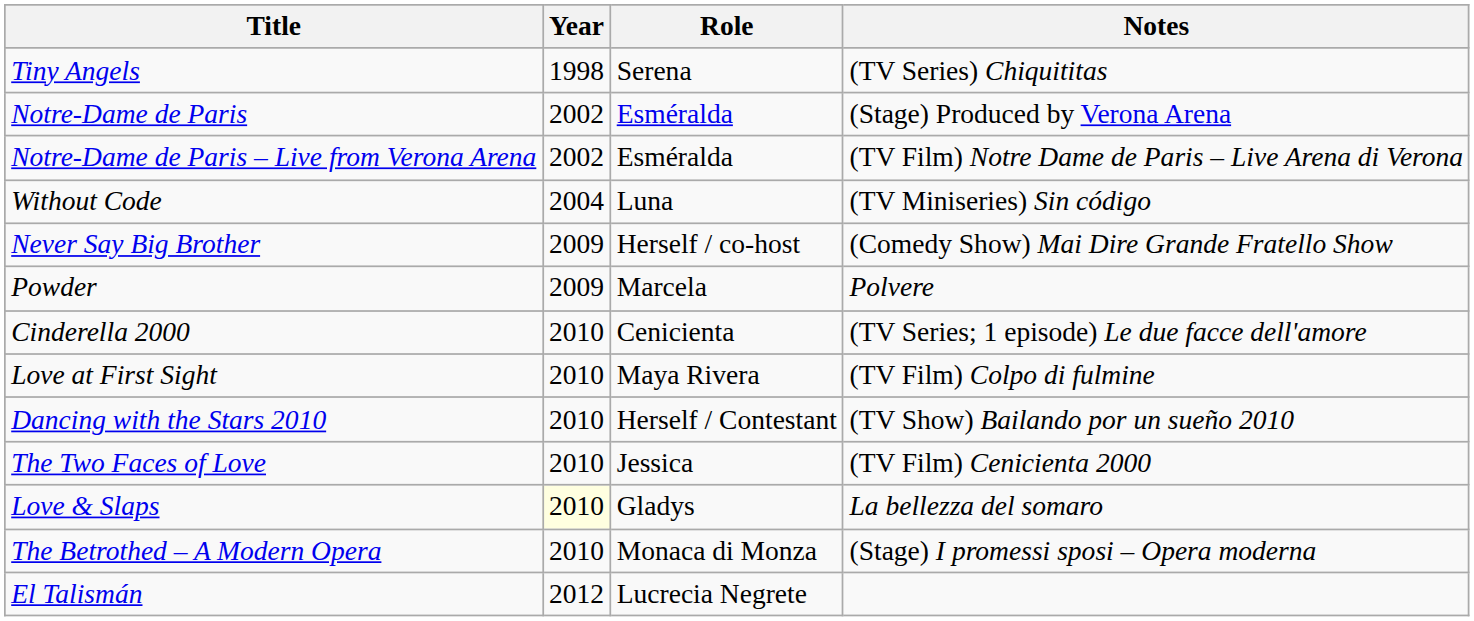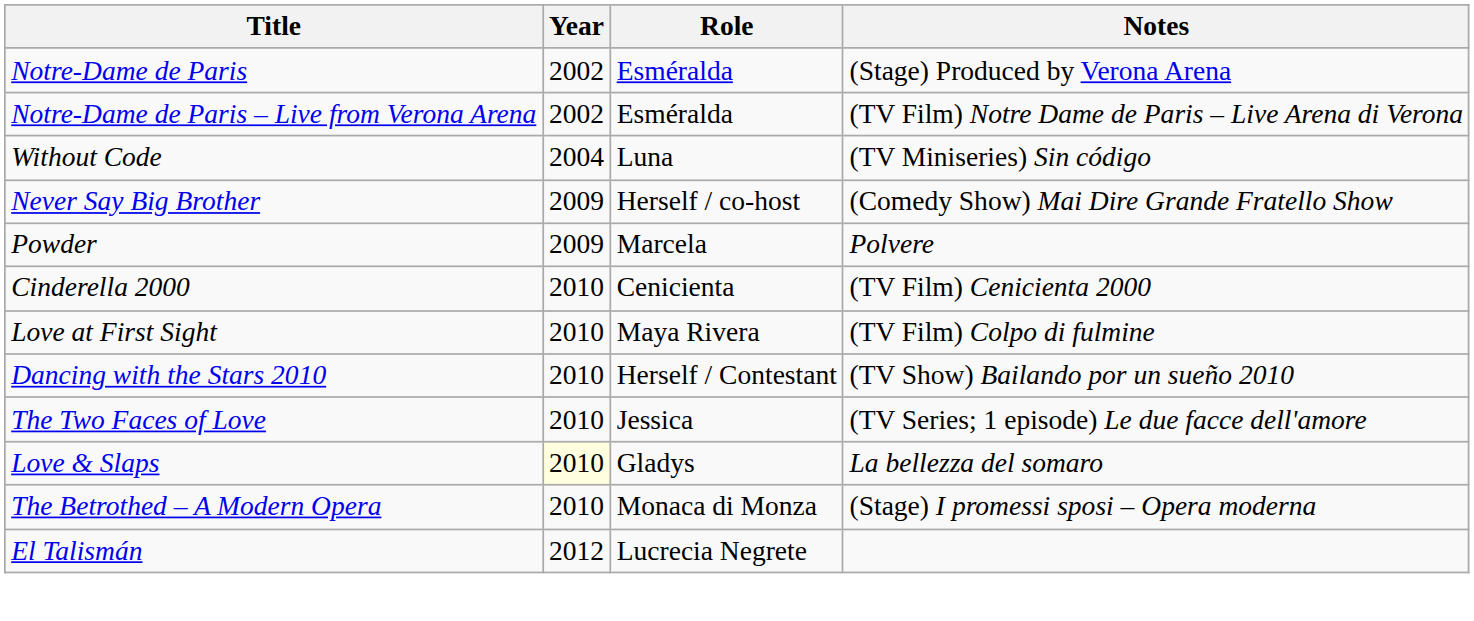 <table class="wikitable sortable">
 <tr>
 <th>Title</th>
 <th>Year</th>
 <th>Role</th>
 <th>Notes</th>
-</tr>
-<tr>
-<td><em><a href='#'>Tiny Angels</a></em></td>
-<td>1998</td>
-<td>Serena</td>
-<td>(TV Series) <em>Chiquititas</em></td>
 </tr>
 <tr>
 <td><em><a href='#'>Notre-Dame de Paris</a></em></td>
 <td>2002</td>
 <td><a href='#'>Esméralda</a></td>
 <td>(Stage) Produced by <a href='#'>Verona Arena</a></td>
 </tr>
 <tr>
 <td><em><a href='#'>Notre-Dame de Paris – Live from Verona Arena</a></em></td>
 <td>2002</td>
 <td>Esméralda</td>
 <td>(TV Film) <em>Notre Dame de Paris – Live Arena di Verona</em></td>
 </tr>
 <tr>
 <td><em>Without Code</em></td>
 <td>2004</td>
 <td>Luna</td>
 <td>(TV Miniseries) <em>Sin código</em></td>
 </tr>
 <tr>
 <td><em><a href='#'>Never Say Big Brother</a></em></td>
 <td>2009</td>
 <td>Herself / co-host</td>
 <td>(Comedy Show) <em>Mai Dire Grande Fratello Show</em></td>
 </tr>
 <tr>
 <td><em>Powder</em></td>
 <td>2009</td>
 <td>Marcela</td>
 <td><em>Polvere</em></td>
 </tr>
 <tr>
 <td><em>Cinderella 2000</em></td>
 <td>2010</td>
 <td>Cenicienta</td>
-<td>(TV Series; 1 episode) <em>Le due facce dell'amore</em></td>
+<td>(TV Film) <em>Cenicienta 2000</em></td>
 </tr>
 <tr>
 <td><em>Love at First Sight</em></td>
 <td>2010</td>
 <td>Maya Rivera</td>
 <td>(TV Film) <em>Colpo di fulmine</em></td>
 </tr>
 <tr>
 <td><em><a href='#'>Dancing with the Stars 2010</a></em></td>
 <td>2010</td>
 <td>Herself / Contestant</td>
 <td>(TV Show) <em>Bailando por un sueño 2010</em></td>
 </tr>
 <tr>
 <td><em><a href='#'>The Two Faces of Love</a></em></td>
 <td>2010</td>
 <td>Jessica</td>
-<td>(TV Film) <em>Cenicienta 2000</em></td>
+<td>(TV Series; 1 episode) <em>Le due facce dell'amore</em></td>
 </tr>
 <tr>
 <td><em><a href='#'>Love & Slaps</a></em></td>
 <td style="background: lightyellow;">2010</td>
 <td>Gladys</td>
 <td><em>La bellezza del somaro</em></td>
 </tr>
 <tr>
 <td><em><a href='#'>The Betrothed – A Modern Opera</a></em></td>
 <td>2010</td>
 <td>Monaca di Monza</td>
 <td>(Stage) <em>I promessi sposi – Opera moderna</em></td>
 </tr>
 <tr>
 <td><em><a href='#'>El Talismán</a></em></td>
 <td>2012</td>
 <td>Lucrecia Negrete</td>
 <td></td>
 </tr>
 </table>
